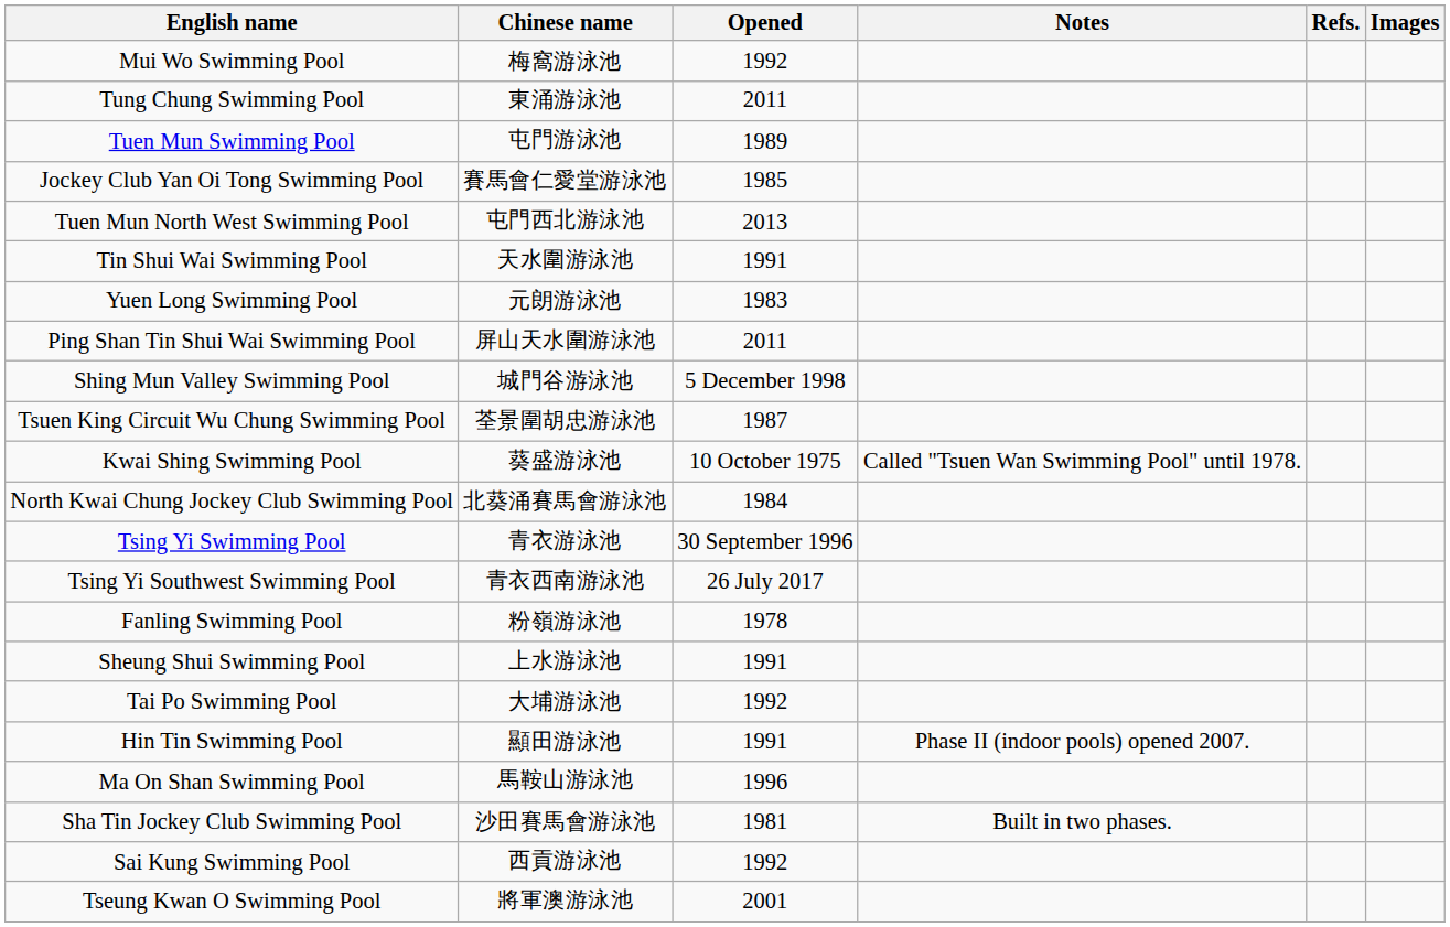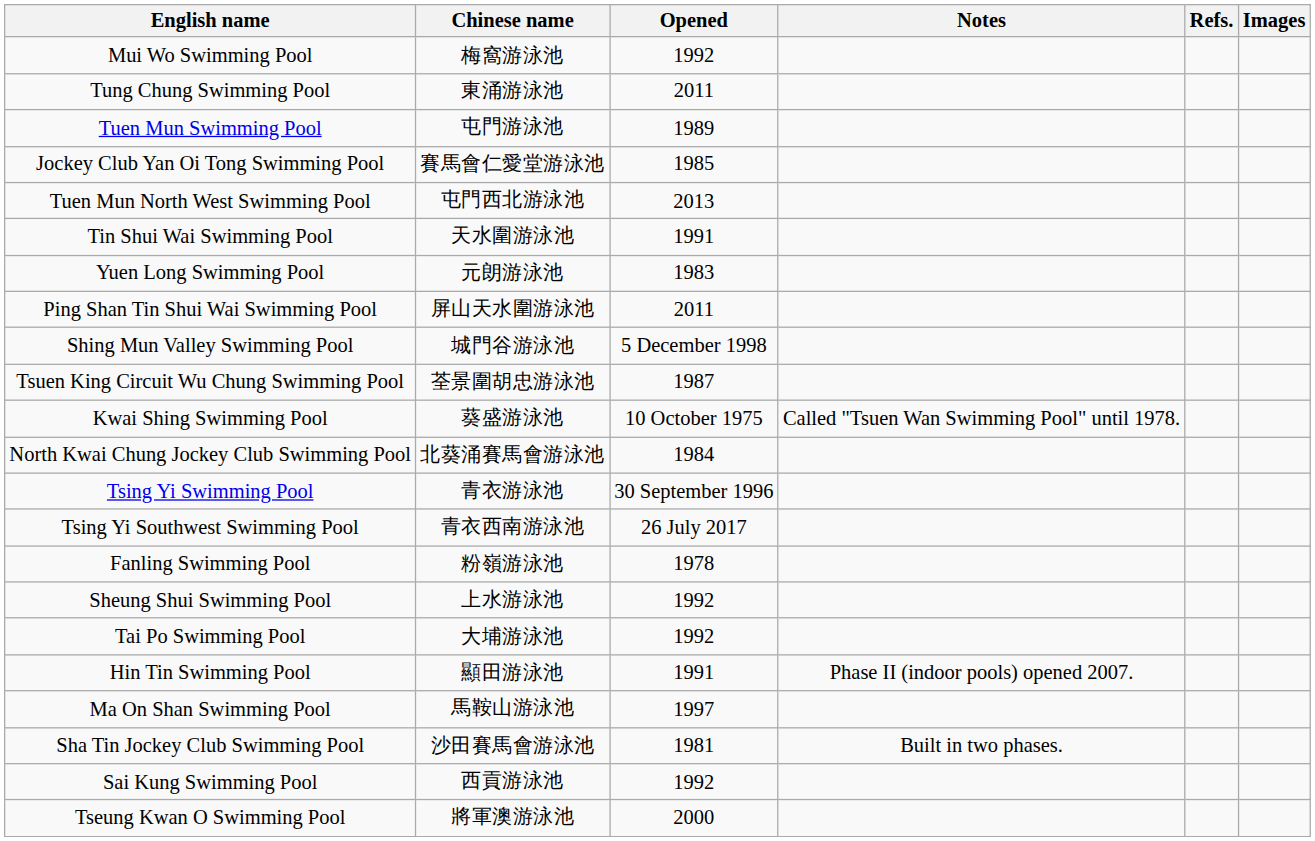 <table class="wikitable" style="text-align: center">
 <tr>
 <th>English name</th>
 <th>Chinese name</th>
 <th>Opened</th>
 <th>Notes</th>
 <th>Refs.</th>
 <th>Images</th>
 </tr>
 <tr>
 <td>Mui Wo Swimming Pool</td>
 <td>梅窩游泳池</td>
 <td>1992</td>
 <td></td>
 <td></td>
 <td></td>
 </tr>
 <tr>
 <td>Tung Chung Swimming Pool</td>
 <td>東涌游泳池</td>
 <td>2011</td>
 <td></td>
 <td></td>
 <td></td>
 </tr>
 <tr>
 <td><a href='#'>Tuen Mun Swimming Pool</a></td>
 <td>屯門游泳池</td>
 <td>1989</td>
 <td></td>
 <td></td>
 <td></td>
 </tr>
 <tr>
 <td>Jockey Club Yan Oi Tong Swimming Pool</td>
 <td>賽馬會仁愛堂游泳池</td>
 <td>1985</td>
 <td></td>
 <td></td>
 <td></td>
 </tr>
 <tr>
 <td>Tuen Mun North West Swimming Pool</td>
 <td>屯門西北游泳池</td>
 <td>2013</td>
 <td></td>
 <td></td>
 <td></td>
 </tr>
 <tr>
 <td>Tin Shui Wai Swimming Pool</td>
 <td>天水圍游泳池</td>
 <td>1991</td>
 <td></td>
 <td></td>
 <td></td>
 </tr>
 <tr>
 <td>Yuen Long Swimming Pool</td>
 <td>元朗游泳池</td>
 <td>1983</td>
 <td></td>
 <td></td>
 <td></td>
 </tr>
 <tr>
 <td>Ping Shan Tin Shui Wai Swimming Pool</td>
 <td>屏山天水圍游泳池</td>
 <td>2011</td>
 <td></td>
 <td></td>
 <td></td>
 </tr>
 <tr>
 <td>Shing Mun Valley Swimming Pool</td>
 <td>城門谷游泳池</td>
 <td>5 December 1998</td>
 <td></td>
 <td></td>
 <td></td>
 </tr>
 <tr>
 <td>Tsuen King Circuit Wu Chung Swimming Pool</td>
 <td>荃景圍胡忠游泳池</td>
 <td>1987</td>
 <td></td>
 <td></td>
 <td></td>
 </tr>
 <tr>
 <td>Kwai Shing Swimming Pool</td>
 <td>葵盛游泳池</td>
 <td>10 October 1975</td>
 <td>Called "Tsuen Wan Swimming Pool" until 1978.</td>
 <td></td>
 <td></td>
 </tr>
 <tr>
 <td>North Kwai Chung Jockey Club Swimming Pool</td>
 <td>北葵涌賽馬會游泳池</td>
 <td>1984</td>
 <td></td>
 <td></td>
 <td></td>
 </tr>
 <tr>
 <td><a href='#'>Tsing Yi Swimming Pool</a></td>
 <td>青衣游泳池</td>
 <td>30 September 1996</td>
 <td></td>
 <td></td>
 <td></td>
 </tr>
 <tr>
 <td>Tsing Yi Southwest Swimming Pool</td>
 <td>青衣西南游泳池</td>
 <td>26 July 2017</td>
 <td></td>
 <td></td>
 <td></td>
 </tr>
 <tr>
 <td>Fanling Swimming Pool</td>
 <td>粉嶺游泳池</td>
 <td>1978</td>
 <td></td>
 <td></td>
 <td></td>
 </tr>
 <tr>
 <td>Sheung Shui Swimming Pool</td>
 <td>上水游泳池</td>
-<td>1991</td>
+<td>1992</td>
 <td></td>
 <td></td>
 <td></td>
 </tr>
 <tr>
 <td>Tai Po Swimming Pool</td>
 <td>大埔游泳池</td>
 <td>1992</td>
 <td></td>
 <td></td>
 <td></td>
 </tr>
 <tr>
 <td>Hin Tin Swimming Pool</td>
 <td>顯田游泳池</td>
 <td>1991</td>
 <td>Phase II (indoor pools) opened 2007.</td>
 <td></td>
 <td></td>
 </tr>
 <tr>
 <td>Ma On Shan Swimming Pool</td>
 <td>馬鞍山游泳池</td>
-<td>1996</td>
+<td>1997</td>
 <td></td>
 <td></td>
 <td></td>
 </tr>
 <tr>
 <td>Sha Tin Jockey Club Swimming Pool</td>
 <td>沙田賽馬會游泳池</td>
 <td>1981</td>
 <td>Built in two phases.</td>
 <td></td>
 <td></td>
 </tr>
 <tr>
 <td>Sai Kung Swimming Pool</td>
 <td>西貢游泳池</td>
 <td>1992</td>
 <td></td>
 <td></td>
 <td></td>
 </tr>
 <tr>
 <td>Tseung Kwan O Swimming Pool</td>
 <td>將軍澳游泳池</td>
-<td>2001</td>
+<td>2000</td>
 <td></td>
 <td></td>
 <td></td>
 </tr>
 <tr>
 </tr>
 </table>
